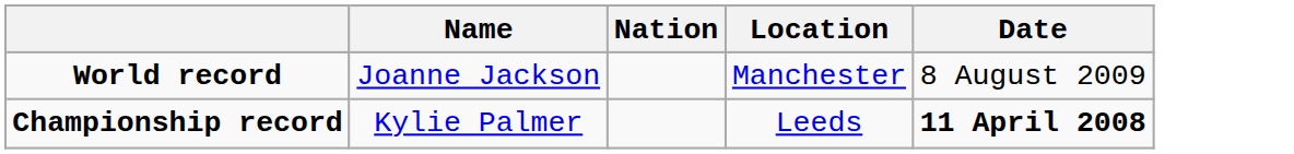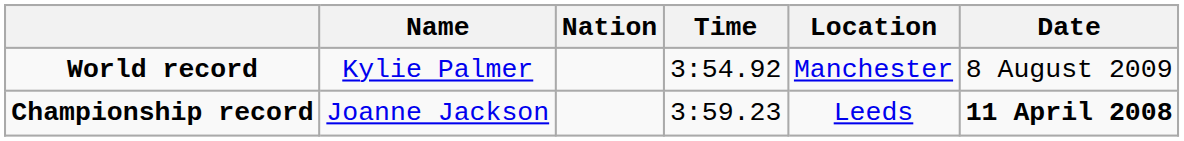 <table class=wikitable style=text-align:center>
 <tr>
 <th></th>
 <th>Name</th>
 <th>Nation</th>
+<th>Time</th>
 <th>Location</th>
 <th>Date</th>
 </tr>
 <tr>
 <td><strong>World record</strong></td>
-<td><a href='#'>Joanne Jackson</a></td>
+<td><a href='#'>Kylie Palmer</a></td>
 <td></td>
+<td align=left>3:54.92</td>
 <td><a href='#'>Manchester</a></td>
 <td>8 August 2009</td>
 </tr>
 <tr>
 <td><strong>Championship record</strong></td>
-<td><a href='#'>Kylie Palmer</a></td>
+<td><a href='#'>Joanne Jackson</a></td>
 <td></td>
+<td align=left>3:59.23</td>
 <td><a href='#'>Leeds</a></td>
 <td><strong>11 April 2008</strong></td>
 </tr>
 </table>
